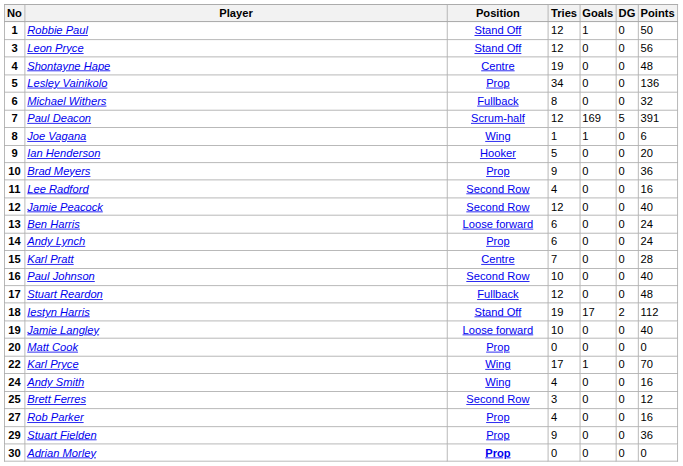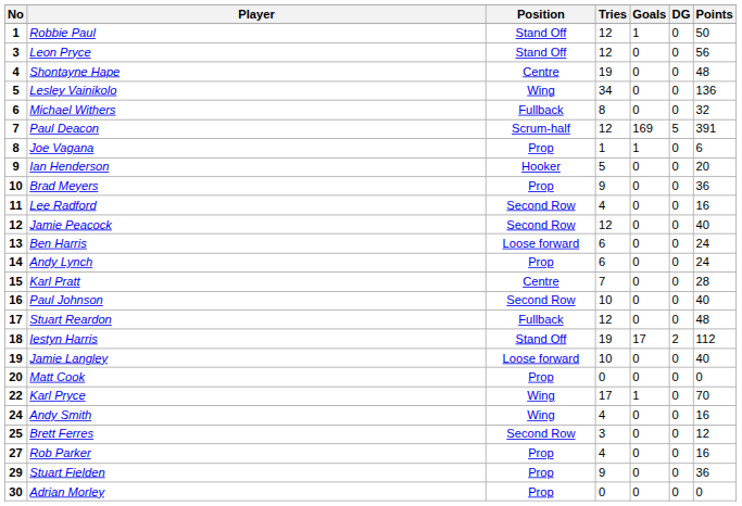 <table class="wikitable sortable" width="65%" style="font-size:85%">
 <tr bgcolor="#efefef">
 </tr>
 <tr bgcolor="#efefef">
 <th width=3%>No</th>
 <th !width=47%>Player</th>
 <th width=15%>Position</th>
 <th width="20">Tries</th>
 <th width="20">Goals</th>
 <th width="20">DG</th>
 <th width="20">Points</th>
 </tr>
 <tr bgcolor=#FFFFFF>
 </tr>
 <tr bgcolor=#FFFFFF>
 <td align=center><strong>1</strong></td>
 <td><em><a href='#'>Robbie Paul</a></em></td>
 <td align=center><a href='#'>Stand Off</a></td>
 <td align=centre>12</td>
 <td align=centre>1</td>
 <td align=centre>0</td>
 <td align=centre>50</td>
 </tr>
 <tr bgcolor=#FFFFFF>
 <td align=center><strong>3</strong></td>
 <td><em><a href='#'>Leon Pryce</a></em></td>
 <td align=center><a href='#'>Stand Off</a></td>
 <td align=centre>12</td>
 <td align=centre>0</td>
 <td align=centre>0</td>
 <td align=centre>56</td>
 </tr>
 <tr bgcolor=#FFFFFF>
 <td align=center><strong>4</strong></td>
 <td><em><a href='#'>Shontayne Hape</a></em></td>
 <td align=center><a href='#'>Centre</a></td>
 <td align=centre>19</td>
 <td align=centre>0</td>
 <td align=centre>0</td>
 <td align=centre>48</td>
 </tr>
 <tr bgcolor=#FFFFFF>
 <td align=center><strong>5</strong></td>
 <td><em><a href='#'>Lesley Vainikolo</a></em></td>
-<td align=center><a href='#'>Prop</a></td>
+<td align=center><a href='#'>Wing</a></td>
 <td align=centre>34</td>
 <td align=centre>0</td>
 <td align=centre>0</td>
 <td align=centre>136</td>
 </tr>
 <tr bgcolor=#FFFFFF>
 <td align=center><strong>6</strong></td>
 <td><em><a href='#'>Michael Withers</a></em></td>
 <td align=center><a href='#'>Fullback</a></td>
 <td align=centre>8</td>
 <td align=centre>0</td>
 <td align=centre>0</td>
 <td align=centre>32</td>
 </tr>
 <tr bgcolor=#FFFFFF>
 <td align=center><strong>7</strong></td>
 <td><em><a href='#'>Paul Deacon</a></em></td>
 <td align=center><a href='#'>Scrum-half</a></td>
 <td align=centre>12</td>
 <td align=centre>169</td>
 <td align=centre>5</td>
 <td align=centre>391</td>
 </tr>
 <tr bgcolor=#FFFFFF>
 <td align=center><strong>8</strong></td>
 <td><em><a href='#'>Joe Vagana</a></em></td>
-<td align=center><a href='#'>Wing</a></td>
+<td align=center><a href='#'>Prop</a></td>
 <td align=centre>1</td>
 <td align=centre>1</td>
 <td align=centre>0</td>
 <td align=centre>6</td>
 </tr>
 <tr bgcolor=#FFFFFF>
 <td align=center><strong>9</strong></td>
 <td><em><a href='#'>Ian Henderson</a></em></td>
 <td align=center><a href='#'>Hooker</a></td>
 <td align=centre>5</td>
 <td align=centre>0</td>
 <td align=centre>0</td>
 <td align=centre>20</td>
 </tr>
 <tr bgcolor=#FFFFFF>
 <td align=center><strong>10</strong></td>
 <td><em><a href='#'>Brad Meyers</a></em></td>
 <td align=center><a href='#'>Prop</a></td>
 <td align=centre>9</td>
 <td align=centre>0</td>
 <td align=centre>0</td>
 <td align=centre>36</td>
 </tr>
 <tr bgcolor=#FFFFFF>
 <td align=center><strong>11</strong></td>
 <td><em><a href='#'>Lee Radford</a></em></td>
 <td align=center><a href='#'>Second Row</a></td>
 <td align=centre>4</td>
 <td align=centre>0</td>
 <td align=centre>0</td>
 <td align=centre>16</td>
 </tr>
 <tr bgcolor=#FFFFFF>
 <td align=center><strong>12</strong></td>
 <td><em><a href='#'>Jamie Peacock</a></em></td>
 <td align=center><a href='#'>Second Row</a></td>
 <td align=centre>12</td>
 <td align=centre>0</td>
 <td align=centre>0</td>
 <td align=centre>40</td>
 </tr>
 <tr bgcolor=#FFFFFF>
 <td align=center><strong>13</strong></td>
 <td><em><a href='#'>Ben Harris</a></em></td>
 <td align=center><a href='#'>Loose forward</a></td>
 <td align=centre>6</td>
 <td align=centre>0</td>
 <td align=centre>0</td>
 <td align=centre>24</td>
 </tr>
 <tr bgcolor=#FFFFFF>
 <td align=center><strong>14</strong></td>
 <td><em><a href='#'>Andy Lynch</a></em></td>
 <td align=center><a href='#'>Prop</a></td>
 <td align=centre>6</td>
 <td align=centre>0</td>
 <td align=centre>0</td>
 <td align=centre>24</td>
 </tr>
 <tr bgcolor=#FFFFFF>
 <td align=center><strong>15</strong></td>
 <td><em><a href='#'>Karl Pratt</a></em></td>
 <td align=center><a href='#'>Centre</a></td>
 <td align=centre>7</td>
 <td align=centre>0</td>
 <td align=centre>0</td>
 <td align=centre>28</td>
 </tr>
 <tr bgcolor=#FFFFFF>
 <td align=center><strong>16</strong></td>
 <td><em><a href='#'>Paul Johnson</a></em></td>
 <td align=center><a href='#'>Second Row</a></td>
 <td align=centre>10</td>
 <td align=centre>0</td>
 <td align=centre>0</td>
 <td align=centre>40</td>
 </tr>
 <tr bgcolor=#FFFFFF>
 <td align=center><strong>17</strong></td>
 <td><em><a href='#'>Stuart Reardon</a></em></td>
 <td align=center><a href='#'>Fullback</a></td>
 <td align=centre>12</td>
 <td align=centre>0</td>
 <td align=centre>0</td>
 <td align=centre>48</td>
 </tr>
 <tr bgcolor=#FFFFFF>
 <td align=center><strong>18</strong></td>
 <td><em><a href='#'>Iestyn Harris</a></em></td>
 <td align=center><a href='#'>Stand Off</a></td>
 <td align=centre>19</td>
 <td align=centre>17</td>
 <td align=centre>2</td>
 <td align=centre>112</td>
 </tr>
 <tr bgcolor=#FFFFFF>
 <td align=center><strong>19</strong></td>
 <td><em><a href='#'>Jamie Langley</a></em></td>
 <td align=center><a href='#'>Loose forward</a></td>
 <td align=centre>10</td>
 <td align=centre>0</td>
 <td align=centre>0</td>
 <td align=centre>40</td>
 </tr>
 <tr bgcolor=#FFFFFF>
 <td align=center><strong>20</strong></td>
 <td><em><a href='#'>Matt Cook</a></em></td>
 <td align=center><a href='#'>Prop</a></td>
 <td align=centre>0</td>
 <td align=centre>0</td>
 <td align=centre>0</td>
 <td align=centre>0</td>
 </tr>
 <tr bgcolor=#FFFFFF>
 <td align=center><strong>22</strong></td>
 <td><em><a href='#'>Karl Pryce</a></em></td>
 <td align=center><a href='#'>Wing</a></td>
 <td align=centre>17</td>
 <td align=centre>1</td>
 <td align=centre>0</td>
 <td align=centre>70</td>
 </tr>
 <tr bgcolor=#FFFFFF>
 <td align=center><strong>24</strong></td>
 <td><em><a href='#'>Andy Smith</a></em></td>
 <td align=center><a href='#'>Wing</a></td>
 <td align=centre>4</td>
 <td align=centre>0</td>
 <td align=centre>0</td>
 <td align=centre>16</td>
 </tr>
 <tr bgcolor=#FFFFFF>
 <td align=center><strong>25</strong></td>
 <td><em><a href='#'>Brett Ferres</a></em></td>
 <td align=center><a href='#'>Second Row</a></td>
 <td align=centre>3</td>
 <td align=centre>0</td>
 <td align=centre>0</td>
 <td align=centre>12</td>
 </tr>
 <tr bgcolor=#FFFFFF>
 <td align=center><strong>27</strong></td>
 <td><em><a href='#'>Rob Parker</a></em></td>
 <td align=center><a href='#'>Prop</a></td>
 <td align=centre>4</td>
 <td align=centre>0</td>
 <td align=centre>0</td>
 <td align=centre>16</td>
 </tr>
 <tr bgcolor=#FFFFFF>
 <td align=center><strong>29</strong></td>
 <td><em><a href='#'>Stuart Fielden</a></em></td>
 <td align=center><a href='#'>Prop</a></td>
 <td align=centre>9</td>
 <td align=centre>0</td>
 <td align=centre>0</td>
 <td align=centre>36</td>
 </tr>
 <tr bgcolor=#FFFFFF>
 <td align=center><strong>30</strong></td>
 <td><em><a href='#'>Adrian Morley</a></em></td>
-<td align=center><strong><a href='#'>Prop</a></strong></td>
+<td align=center><a href='#'>Prop</a></td>
 <td align=centre>0</td>
 <td align=centre>0</td>
 <td align=centre>0</td>
 <td align=centre>0</td>
 </tr>
 </table>
